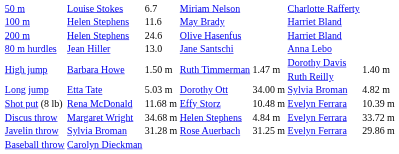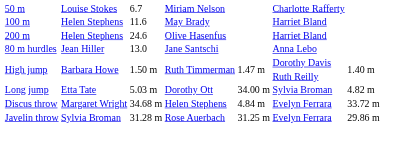 <table>
 <tr>
 <td><a href='#'>50 m</a></td>
 <td><a href='#'>Louise Stokes</a></td>
 <td>6.7</td>
 <td><a href='#'>Miriam Nelson</a></td>
 <td></td>
 <td><a href='#'>Charlotte Rafferty</a></td>
 <td></td>
 </tr>
 <tr>
 <td><a href='#'>100 m</a></td>
 <td><a href='#'>Helen Stephens</a></td>
 <td>11.6</td>
 <td><a href='#'>May Brady</a></td>
 <td></td>
 <td><a href='#'>Harriet Bland</a></td>
 <td></td>
 </tr>
 <tr>
 <td><a href='#'>200 m</a></td>
 <td><a href='#'>Helen Stephens</a></td>
 <td>24.6</td>
 <td><a href='#'>Olive Hasenfus</a></td>
 <td></td>
 <td><a href='#'>Harriet Bland</a></td>
 <td></td>
 </tr>
 <tr>
 <td><a href='#'>80 m hurdles</a></td>
 <td><a href='#'>Jean Hiller</a></td>
 <td>13.0</td>
 <td><a href='#'>Jane Santschi</a></td>
 <td></td>
 <td><a href='#'>Anna Lebo</a></td>
 <td></td>
 </tr>
 <tr>
 <td rowspan=2><a href='#'>High jump</a></td>
 <td rowspan=2><a href='#'>Barbara Howe</a></td>
 <td rowspan=2>1.50 m</td>
 <td rowspan=2><a href='#'>Ruth Timmerman</a></td>
 <td rowspan=2>1.47 m</td>
 <td><a href='#'>Dorothy Davis</a></td>
 <td rowspan=2>1.40 m</td>
 </tr>
 <tr>
 <td rowspan=1><a href='#'>Ruth Reilly</a></td>
 </tr>
 <tr>
 <td><a href='#'>Long jump</a></td>
 <td><a href='#'>Etta Tate</a></td>
 <td>5.03 m</td>
 <td><a href='#'>Dorothy Ott</a></td>
 <td>34.00 m</td>
 <td><a href='#'>Sylvia Broman</a></td>
 <td>4.82 m</td>
 </tr>
 <tr>
-<td><a href='#'>Shot put</a> (8 lb)</td>
-<td><a href='#'>Rena McDonald</a></td>
-<td>11.68 m</td>
-<td><a href='#'>Effy Storz</a></td>
-<td>10.48 m</td>
-<td><a href='#'>Evelyn Ferrara</a></td>
-<td>10.39 m</td>
-</tr>
-<tr>
 <td><a href='#'>Discus throw</a></td>
 <td><a href='#'>Margaret Wright</a></td>
 <td>34.68 m</td>
 <td><a href='#'>Helen Stephens</a></td>
 <td>4.84 m</td>
 <td><a href='#'>Evelyn Ferrara</a></td>
 <td>33.72 m</td>
 </tr>
 <tr>
 <td><a href='#'>Javelin throw</a></td>
 <td><a href='#'>Sylvia Broman</a></td>
 <td>31.28 m</td>
 <td><a href='#'>Rose Auerbach</a></td>
 <td>31.25 m</td>
 <td><a href='#'>Evelyn Ferrara</a></td>
 <td>29.86 m</td>
 </tr>
-<tr>
-<td><a href='#'>Baseball throw</a></td>
-<td><a href='#'>Carolyn Dieckman</a></td>
-<td></td>
-<td></td>
-<td></td>
-<td></td>
-<td></td>
-</tr>
 </table>
